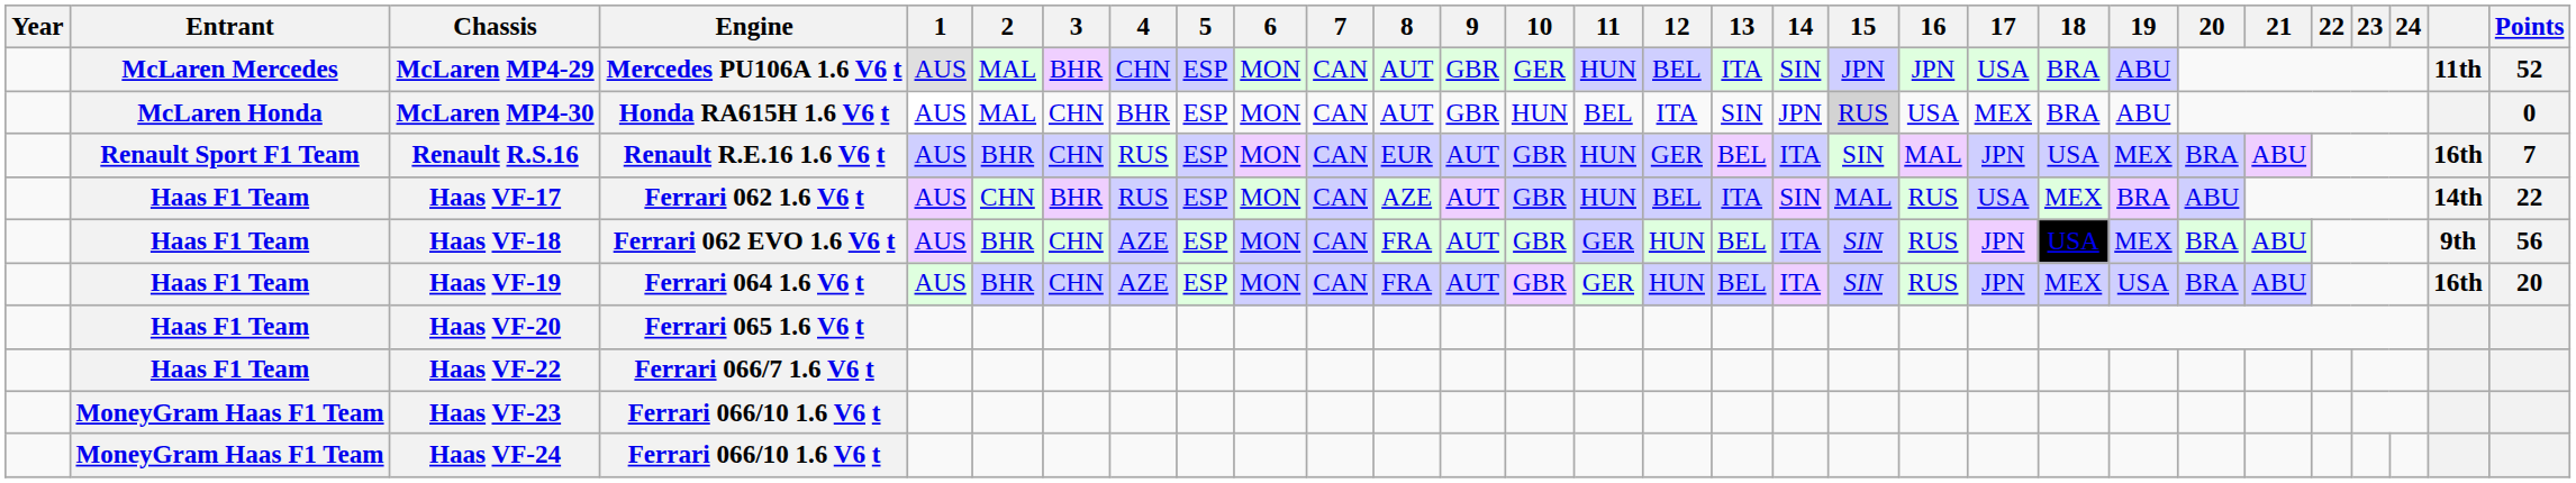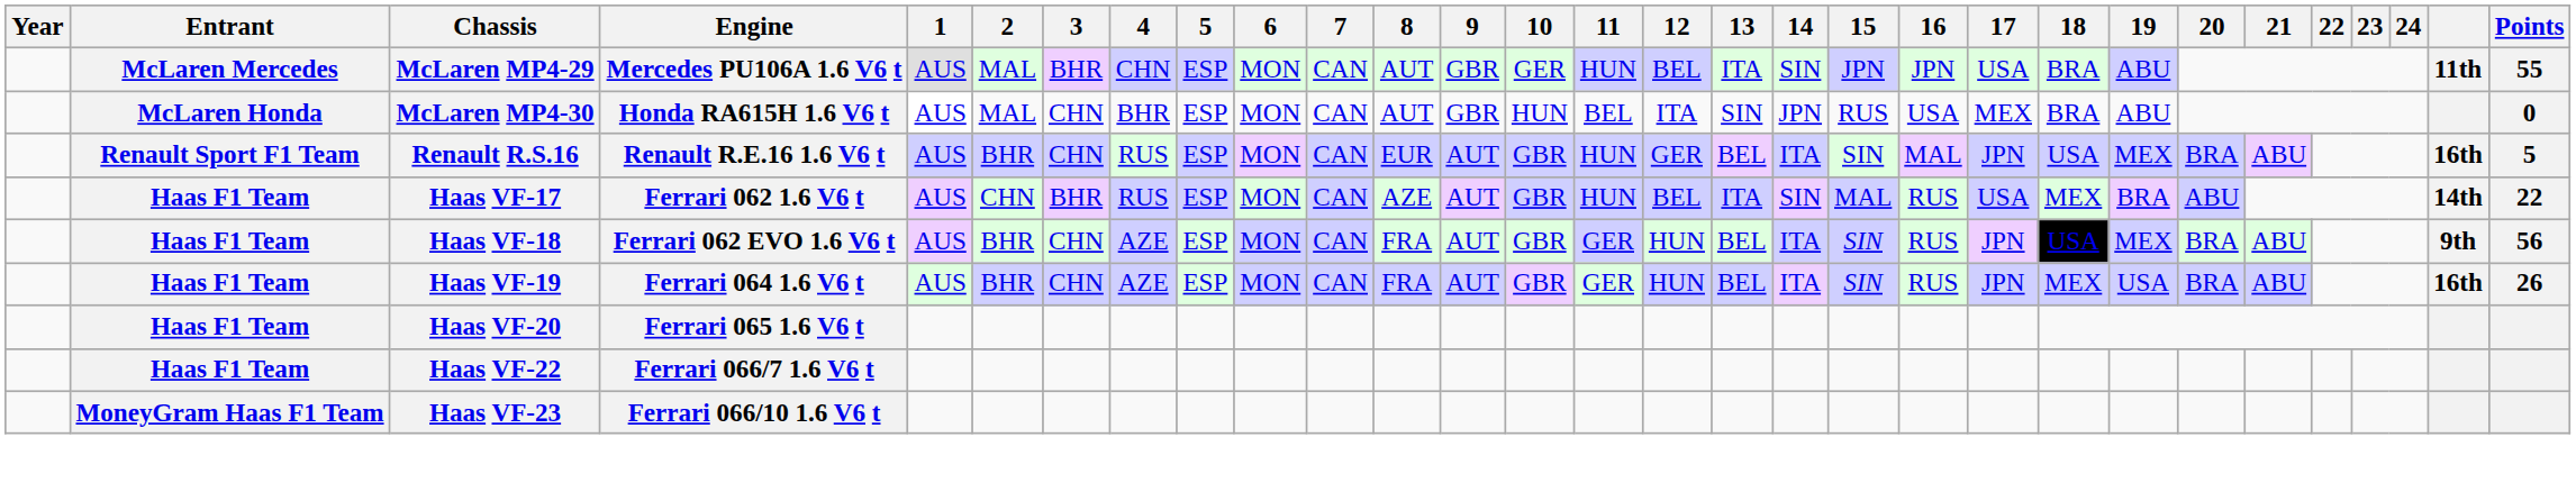 <table class="wikitable" style="text-align:center; font-size:85%">
 <tr>
 <th>Year</th>
 <th>Entrant</th>
 <th>Chassis</th>
 <th>Engine</th>
 <th>1</th>
 <th>2</th>
 <th>3</th>
 <th>4</th>
 <th>5</th>
 <th>6</th>
 <th>7</th>
 <th>8</th>
 <th>9</th>
 <th>10</th>
 <th>11</th>
 <th>12</th>
 <th>13</th>
 <th>14</th>
 <th>15</th>
 <th>16</th>
 <th>17</th>
 <th>18</th>
 <th>19</th>
 <th>20</th>
 <th>21</th>
 <th>22</th>
 <th>23</th>
 <th>24</th>
 <th></th>
 <th><a href='#'>Points</a></th>
 </tr>
 <tr>
 <td></td>
 <th nowrap><a href='#'>McLaren Mercedes</a></th>
 <th nowrap><a href='#'>McLaren</a> <a href='#'>MP4-29</a></th>
 <th nowrap><a href='#'>Mercedes</a> PU106A 1.6 <a href='#'>V6</a> <a href='#'>t</a></th>
 <td style="background:#DFDFDF;"><a href='#'>AUS</a><br></td>
 <td style="background:#DFFFDF;"><a href='#'>MAL</a><br></td>
 <td style="background:#EFCFFF;"><a href='#'>BHR</a><br></td>
 <td style="background:#CFCFFF;"><a href='#'>CHN</a><br></td>
 <td style="background:#CFCFFF;"><a href='#'>ESP</a><br></td>
 <td style="background:#DFFFDF;"><a href='#'>MON</a><br></td>
 <td style="background:#DFFFDF;"><a href='#'>CAN</a><br></td>
 <td style="background:#DFFFDF;"><a href='#'>AUT</a><br></td>
 <td style="background:#DFFFDF;"><a href='#'>GBR</a><br></td>
 <td style="background:#DFFFDF;"><a href='#'>GER</a><br></td>
 <td style="background:#CFCFFF;"><a href='#'>HUN</a><br></td>
 <td style="background:#CFCFFF;"><a href='#'>BEL</a><br></td>
 <td style="background:#DFFFDF;"><a href='#'>ITA</a><br></td>
 <td style="background:#DFFFDF;"><a href='#'>SIN</a><br></td>
 <td style="background:#CFCFFF;"><a href='#'>JPN</a><br></td>
 <td style="background:#DFFFDF;"><a href='#'>JPN</a><br></td>
 <td style="background:#DFFFDF;"><a href='#'>USA</a><br></td>
 <td style="background:#DFFFDF;"><a href='#'>BRA</a><br></td>
 <td style="background:#CFCFFF;"><a href='#'>ABU</a><br></td>
 <td colspan=5></td>
 <th>11th</th>
-<th>52</th>
+<th>55</th>
 </tr>
 <tr>
 <td></td>
 <th nowrap><a href='#'>McLaren Honda</a></th>
 <th nowrap><a href='#'>McLaren</a> <a href='#'>MP4-30</a></th>
 <th nowrap><a href='#'>Honda</a> RA615H 1.6 <a href='#'>V6</a> <a href='#'>t</a></th>
 <td style="background:#fff;"><a href='#'>AUS</a><br></td>
 <td><a href='#'>MAL</a></td>
 <td><a href='#'>CHN</a></td>
 <td><a href='#'>BHR</a></td>
 <td><a href='#'>ESP</a></td>
 <td><a href='#'>MON</a></td>
 <td><a href='#'>CAN</a></td>
 <td><a href='#'>AUT</a></td>
 <td><a href='#'>GBR</a></td>
 <td><a href='#'>HUN</a></td>
 <td><a href='#'>BEL</a></td>
 <td><a href='#'>ITA</a></td>
 <td><a href='#'>SIN</a></td>
 <td><a href='#'>JPN</a></td>
-<td style="background: lightgrey;"><a href='#'>RUS</a></td>
+<td><a href='#'>RUS</a></td>
 <td><a href='#'>USA</a></td>
 <td><a href='#'>MEX</a></td>
 <td><a href='#'>BRA</a></td>
 <td><a href='#'>ABU</a></td>
 <td colspan=5></td>
 <th></th>
 <th>0</th>
 </tr>
 <tr>
 <td></td>
 <th nowrap><a href='#'>Renault Sport F1 Team</a></th>
 <th nowrap><a href='#'>Renault</a> <a href='#'>R.S.16</a></th>
 <th nowrap><a href='#'>Renault</a> R.E.16 1.6 <a href='#'>V6</a> <a href='#'>t</a></th>
 <td style="background:#CFCFFF;"><a href='#'>AUS</a><br></td>
 <td style="background:#CFCFFF;"><a href='#'>BHR</a><br></td>
 <td style="background:#CFCFFF;"><a href='#'>CHN</a><br></td>
 <td style="background:#DFFFDF;"><a href='#'>RUS</a><br></td>
 <td style="background:#CFCFFF;"><a href='#'>ESP</a><br></td>
 <td style="background:#EFCFFF;"><a href='#'>MON</a><br></td>
 <td style="background:#CFCFFF;"><a href='#'>CAN</a><br></td>
 <td style="background:#CFCFFF;"><a href='#'>EUR</a><br></td>
 <td style="background:#CFCFFF;"><a href='#'>AUT</a><br></td>
 <td style="background:#CFCFFF;"><a href='#'>GBR</a><br></td>
 <td style="background:#CFCFFF;"><a href='#'>HUN</a><br></td>
 <td style="background:#CFCFFF;"><a href='#'>GER</a><br></td>
 <td style="background:#EFCFFF;"><a href='#'>BEL</a><br></td>
 <td style="background:#CFCFFF;"><a href='#'>ITA</a><br></td>
 <td style="background:#DFFFDF;"><a href='#'>SIN</a><br></td>
 <td style="background:#EFCFFF;"><a href='#'>MAL</a><br></td>
 <td style="background:#CFCFFF;"><a href='#'>JPN</a><br></td>
 <td style="background:#CFCFFF;"><a href='#'>USA</a><br></td>
 <td style="background:#CFCFFF;"><a href='#'>MEX</a><br></td>
 <td style="background:#CFCFFF;"><a href='#'>BRA</a><br></td>
 <td style="background:#EFCFFF;"><a href='#'>ABU</a><br></td>
 <td colspan=3></td>
 <th>16th</th>
-<th>7</th>
+<th>5</th>
 </tr>
 <tr>
 <td></td>
 <th nowrap><a href='#'>Haas F1 Team</a></th>
 <th nowrap><a href='#'>Haas</a> <a href='#'>VF-17</a></th>
 <th nowrap><a href='#'>Ferrari</a> 062 1.6 <a href='#'>V6</a> <a href='#'>t</a></th>
 <td style="background:#EFCFFF;"><a href='#'>AUS</a><br></td>
 <td style="background:#DFFFDF;"><a href='#'>CHN</a><br></td>
 <td style="background:#EFCFFF;"><a href='#'>BHR</a><br></td>
 <td style="background:#CFCFFF;"><a href='#'>RUS</a><br></td>
 <td style="background:#CFCFFF;"><a href='#'>ESP</a><br></td>
 <td style="background:#DFFFDF;"><a href='#'>MON</a><br></td>
 <td style="background:#CFCFFF;"><a href='#'>CAN</a><br></td>
 <td style="background:#DFFFDF;"><a href='#'>AZE</a><br></td>
 <td style="background:#EFCFFF;"><a href='#'>AUT</a><br></td>
 <td style="background:#CFCFFF;"><a href='#'>GBR</a><br></td>
 <td style="background:#CFCFFF;"><a href='#'>HUN</a><br></td>
 <td style="background:#CFCFFF;"><a href='#'>BEL</a><br></td>
 <td style="background:#CFCFFF;"><a href='#'>ITA</a><br></td>
 <td style="background:#EFCFFF;"><a href='#'>SIN</a><br></td>
 <td style="background:#CFCFFF;"><a href='#'>MAL</a><br></td>
 <td style="background:#DFFFDF;"><a href='#'>RUS</a><br></td>
 <td style="background:#CFCFFF;"><a href='#'>USA</a><br></td>
 <td style="background:#DFFFDF;"><a href='#'>MEX</a><br></td>
 <td style="background:#EFCFFF;"><a href='#'>BRA</a><br></td>
 <td style="background:#CFCFFF;"><a href='#'>ABU</a><br></td>
 <td colspan=4></td>
 <th>14th</th>
 <th>22</th>
 </tr>
 <tr>
 <td></td>
 <th nowrap><a href='#'>Haas F1 Team</a></th>
 <th nowrap><a href='#'>Haas</a> <a href='#'>VF-18</a></th>
 <th nowrap><a href='#'>Ferrari</a> 062 EVO 1.6 <a href='#'>V6</a> <a href='#'>t</a></th>
 <td style="background:#EFCFFF;"><a href='#'>AUS</a><br></td>
 <td style="background:#DFFFDF;"><a href='#'>BHR</a><br></td>
 <td style="background:#DFFFDF;"><a href='#'>CHN</a><br></td>
 <td style="background:#CFCFFF;"><a href='#'>AZE</a><br></td>
 <td style="background:#DFFFDF;"><a href='#'>ESP</a><br></td>
 <td style="background:#CFCFFF;"><a href='#'>MON</a><br></td>
 <td style="background:#CFCFFF;"><a href='#'>CAN</a><br></td>
 <td style="background:#DFFFDF;"><a href='#'>FRA</a><br></td>
 <td style="background:#DFFFDF;"><a href='#'>AUT</a><br></td>
 <td style="background:#DFFFDF;"><a href='#'>GBR</a><br></td>
 <td style="background:#CFCFFF;"><a href='#'>GER</a><br></td>
 <td style="background:#DFFFDF;"><a href='#'>HUN</a><br></td>
 <td style="background:#DFFFDF;"><a href='#'>BEL</a><br></td>
 <td style="background:#CFCFFF;"><a href='#'>ITA</a><br></td>
 <td style="background:#CFCFFF;"><em><a href='#'>SIN</a></em><br></td>
 <td style="background:#DFFFDF;"><a href='#'>RUS</a><br></td>
 <td style="background:#EFCFFF;"><a href='#'>JPN</a><br></td>
 <td style="background:#000; color:white;"><a href='#'><span>USA</span></a><br></td>
 <td style="background:#CFCFFF;"><a href='#'>MEX</a><br></td>
 <td style="background:#DFFFDF;"><a href='#'>BRA</a><br></td>
 <td style="background:#DFFFDF;"><a href='#'>ABU</a><br></td>
 <td colspan=3></td>
 <th>9th</th>
 <th>56</th>
 </tr>
 <tr>
 <td></td>
 <th nowrap><a href='#'>Haas F1 Team</a></th>
 <th nowrap><a href='#'>Haas</a> <a href='#'>VF-19</a></th>
 <th nowrap><a href='#'>Ferrari</a> 064 1.6 <a href='#'>V6</a> <a href='#'>t</a></th>
 <td style="background:#DFFFDF;"><a href='#'>AUS</a><br></td>
 <td style="background:#CFCFFF;"><a href='#'>BHR</a><br></td>
 <td style="background:#CFCFFF;"><a href='#'>CHN</a><br></td>
 <td style="background:#CFCFFF;"><a href='#'>AZE</a><br></td>
 <td style="background:#DFFFDF;"><a href='#'>ESP</a><br></td>
 <td style="background:#CFCFFF;"><a href='#'>MON</a><br></td>
 <td style="background:#CFCFFF;"><a href='#'>CAN</a><br></td>
 <td style="background:#CFCFFF;"><a href='#'>FRA</a><br></td>
 <td style="background:#CFCFFF;"><a href='#'>AUT</a><br></td>
 <td style="background:#EFCFFF;"><a href='#'>GBR</a><br></td>
 <td style="background:#DFFFDF;"><a href='#'>GER</a><br></td>
 <td style="background:#CFCFFF;"><a href='#'>HUN</a><br></td>
 <td style="background:#CFCFFF;"><a href='#'>BEL</a><br></td>
 <td style="background:#EFCFFF;"><a href='#'>ITA</a><br></td>
 <td style="background:#CFCFFF;"><em><a href='#'>SIN</a></em><br></td>
 <td style="background:#DFFFDF;"><a href='#'>RUS</a><br></td>
 <td style="background:#CFCFFF;"><a href='#'>JPN</a><br></td>
 <td style="background:#CFCFFF;"><a href='#'>MEX</a><br></td>
 <td style="background:#CFCFFF;"><a href='#'>USA</a><br></td>
 <td style="background:#CFCFFF;"><a href='#'>BRA</a><br></td>
 <td style="background:#CFCFFF;"><a href='#'>ABU</a><br></td>
 <td colspan=3></td>
 <th>16th</th>
-<th>20</th>
+<th>26</th>
 </tr>
 <tr>
 <td></td>
 <th nowrap><a href='#'>Haas F1 Team</a></th>
 <th nowrap><a href='#'>Haas</a> <a href='#'>VF-20</a></th>
 <th nowrap><a href='#'>Ferrari</a> 065 1.6 <a href='#'>V6</a> <a href='#'>t</a></th>
 <td></td>
 <td></td>
 <td></td>
 <td></td>
 <td></td>
 <td></td>
 <td></td>
 <td></td>
 <td></td>
 <td></td>
 <td></td>
 <td></td>
 <td></td>
 <td></td>
 <td></td>
 <td></td>
 <td></td>
 <td colspan=7></td>
 <th></th>
 <th></th>
 </tr>
 <tr>
 <td id=2022R></td>
 <th nowrap><a href='#'>Haas F1 Team</a></th>
 <th nowrap><a href='#'>Haas</a> <a href='#'>VF-22</a></th>
 <th nowrap><a href='#'>Ferrari</a> 066/7 1.6 <a href='#'>V6</a> <a href='#'>t</a></th>
 <td></td>
 <td></td>
 <td></td>
 <td></td>
 <td></td>
 <td></td>
 <td></td>
 <td></td>
 <td></td>
 <td></td>
 <td></td>
 <td></td>
 <td></td>
 <td></td>
 <td></td>
 <td></td>
 <td></td>
 <td></td>
 <td></td>
 <td></td>
 <td></td>
 <td></td>
 <td colspan=2></td>
 <th></th>
 <th></th>
 </tr>
 <tr>
 <td id=2023R></td>
 <th nowrap><a href='#'>MoneyGram Haas F1 Team</a></th>
 <th nowrap><a href='#'>Haas</a> <a href='#'>VF-23</a></th>
 <th nowrap><a href='#'>Ferrari</a> 066/10 1.6 <a href='#'>V6</a> <a href='#'>t</a></th>
 <td></td>
 <td></td>
 <td></td>
 <td></td>
 <td></td>
 <td></td>
 <td></td>
 <td></td>
 <td></td>
 <td></td>
 <td></td>
 <td></td>
 <td></td>
 <td></td>
 <td></td>
 <td></td>
 <td></td>
 <td></td>
 <td></td>
 <td></td>
 <td></td>
 <td></td>
 <td colspan=2></td>
 <th></th>
 <th></th>
 </tr>
-<tr>
-<td id=2024R></td>
-<th nowrap><a href='#'>MoneyGram Haas F1 Team</a></th>
-<th nowrap><a href='#'>Haas</a> <a href='#'>VF-24</a></th>
-<th nowrap><a href='#'>Ferrari</a> 066/10 1.6 <a href='#'>V6</a> <a href='#'>t</a></th>
-<td></td>
-<td></td>
-<td></td>
-<td></td>
-<td></td>
-<td></td>
-<td></td>
-<td></td>
-<td></td>
-<td></td>
-<td></td>
-<td></td>
-<td></td>
-<td></td>
-<td></td>
-<td></td>
-<td></td>
-<td></td>
-<td></td>
-<td></td>
-<td></td>
-<td></td>
-<td></td>
-<td></td>
-<th></th>
-<th></th>
-</tr>
 </table>
